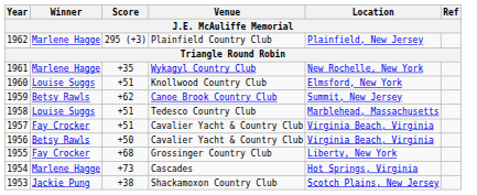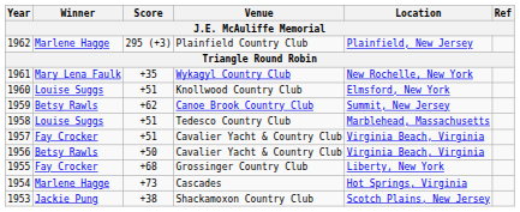 <table class=wikitable>
 <tr>
 <th>Year</th>
 <th>Winner</th>
 <th>Score</th>
 <th>Venue</th>
 <th>Location</th>
 <th>Ref</th>
 </tr>
 <tr>
 <th colspan=6>J.E. McAuliffe Memorial</th>
 </tr>
 <tr>
 <td>1962</td>
 <td><a href='#'>Marlene Hagge</a></td>
 <td align=center>295 (+3)</td>
 <td>Plainfield Country Club</td>
 <td><a href='#'>Plainfield, New Jersey</a></td>
 <td></td>
 </tr>
 <tr>
 <th colspan=6>Triangle Round Robin</th>
 </tr>
 <tr>
 <td>1961</td>
-<td><a href='#'>Marlene Hagge</a></td>
+<td><a href='#'>Mary Lena Faulk</a></td>
 <td align=center>+35</td>
 <td><a href='#'>Wykagyl Country Club</a></td>
 <td><a href='#'>New Rochelle, New York</a></td>
 <td></td>
 </tr>
 <tr>
 <td>1960</td>
 <td><a href='#'>Louise Suggs</a></td>
 <td align=center>+51</td>
 <td>Knollwood Country Club</td>
 <td><a href='#'>Elmsford, New York</a></td>
 <td></td>
 </tr>
 <tr>
 <td>1959</td>
 <td><a href='#'>Betsy Rawls</a></td>
 <td align=center>+62</td>
 <td><a href='#'>Canoe Brook Country Club</a></td>
 <td><a href='#'>Summit, New Jersey</a></td>
 <td></td>
 </tr>
 <tr>
 <td>1958</td>
 <td><a href='#'>Louise Suggs</a></td>
 <td align=center>+51</td>
 <td>Tedesco Country Club</td>
 <td><a href='#'>Marblehead, Massachusetts</a></td>
 <td></td>
 </tr>
 <tr>
 <td>1957</td>
 <td><a href='#'>Fay Crocker</a></td>
 <td align=center>+51</td>
 <td>Cavalier Yacht & Country Club</td>
 <td><a href='#'>Virginia Beach, Virginia</a></td>
 <td></td>
 </tr>
 <tr>
 <td>1956</td>
 <td><a href='#'>Betsy Rawls</a></td>
 <td align=center>+50</td>
 <td>Cavalier Yacht & Country Club</td>
 <td><a href='#'>Virginia Beach, Virginia</a></td>
 <td></td>
 </tr>
 <tr>
 <td>1955</td>
 <td><a href='#'>Fay Crocker</a></td>
 <td align=center>+68</td>
 <td>Grossinger Country Club</td>
 <td><a href='#'>Liberty, New York</a></td>
 <td></td>
 </tr>
 <tr>
 <td>1954</td>
 <td><a href='#'>Marlene Hagge</a></td>
 <td align=center>+73</td>
 <td>Cascades</td>
 <td><a href='#'>Hot Springs, Virginia</a></td>
 <td></td>
 </tr>
 <tr>
 <td>1953</td>
 <td><a href='#'>Jackie Pung</a></td>
 <td align=center>+38</td>
 <td>Shackamoxon Country Club</td>
 <td><a href='#'>Scotch Plains, New Jersey</a></td>
 <td></td>
 </tr>
 </table>
